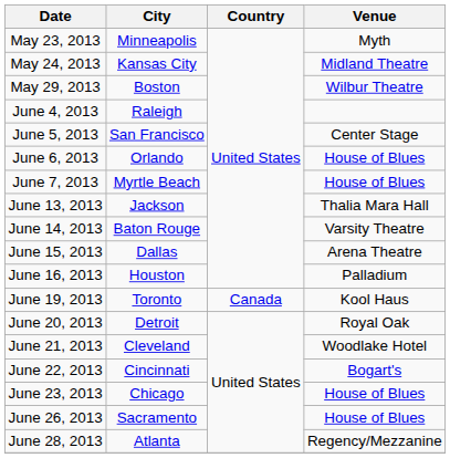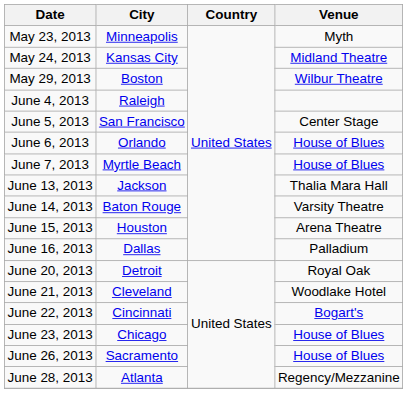 <table class="wikitable" style="text-align:center;">
 <tr>
 <th>Date</th>
 <th>City</th>
 <th>Country</th>
 <th>Venue</th>
 </tr>
 <tr>
 <td>May 23, 2013</td>
 <td><a href='#'>Minneapolis</a></td>
 <td rowspan="11"><a href='#'>United States</a></td>
 <td>Myth</td>
 </tr>
 <tr>
 <td>May 24, 2013</td>
 <td><a href='#'>Kansas City</a></td>
 <td><a href='#'>Midland Theatre</a></td>
 </tr>
 <tr>
 <td>May 29, 2013</td>
 <td><a href='#'>Boston</a></td>
 <td><a href='#'>Wilbur Theatre</a></td>
 </tr>
 <tr>
 <td>June 4, 2013</td>
 <td><a href='#'>Raleigh</a></td>
 <td></td>
 </tr>
 <tr>
 <td>June 5, 2013</td>
 <td><a href='#'>San Francisco</a></td>
 <td>Center Stage</td>
 </tr>
 <tr>
 <td>June 6, 2013</td>
 <td><a href='#'>Orlando</a></td>
 <td><a href='#'>House of Blues</a></td>
 </tr>
 <tr>
 <td>June 7, 2013</td>
 <td><a href='#'>Myrtle Beach</a></td>
 <td><a href='#'>House of Blues</a></td>
 </tr>
 <tr>
 <td>June 13, 2013</td>
 <td><a href='#'>Jackson</a></td>
 <td>Thalia Mara Hall</td>
 </tr>
 <tr>
 <td>June 14, 2013</td>
 <td><a href='#'>Baton Rouge</a></td>
 <td>Varsity Theatre</td>
 </tr>
 <tr>
 <td>June 15, 2013</td>
-<td><a href='#'>Dallas</a></td>
+<td><a href='#'>Houston</a></td>
 <td>Arena Theatre</td>
 </tr>
 <tr>
 <td>June 16, 2013</td>
-<td><a href='#'>Houston</a></td>
+<td><a href='#'>Dallas</a></td>
 <td>Palladium</td>
-</tr>
-<tr>
-<td>June 19, 2013</td>
-<td><a href='#'>Toronto</a></td>
-<td><a href='#'>Canada</a></td>
-<td>Kool Haus</td>
 </tr>
 <tr>
 <td>June 20, 2013</td>
 <td><a href='#'>Detroit</a></td>
 <td rowspan="6">United States</td>
 <td>Royal Oak</td>
 </tr>
 <tr>
 <td>June 21, 2013</td>
 <td><a href='#'>Cleveland</a></td>
 <td>Woodlake Hotel</td>
 </tr>
 <tr>
 <td>June 22, 2013</td>
 <td><a href='#'>Cincinnati</a></td>
 <td><a href='#'>Bogart's</a></td>
 </tr>
 <tr>
 <td>June 23, 2013</td>
 <td><a href='#'>Chicago</a></td>
 <td><a href='#'>House of Blues</a></td>
 </tr>
 <tr>
 <td>June 26, 2013</td>
 <td><a href='#'>Sacramento</a></td>
 <td><a href='#'>House of Blues</a></td>
 </tr>
 <tr>
 <td>June 28, 2013</td>
 <td><a href='#'>Atlanta</a></td>
 <td>Regency/Mezzanine</td>
 </tr>
 <tr>
 </tr>
 </table>
